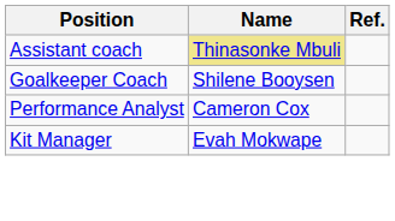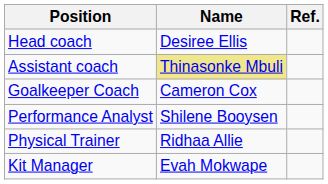 <table class="wikitable">
 <tr>
 <th>Position</th>
 <th>Name</th>
 <th>Ref.</th>
+</tr>
+<tr>
+<td><a href='#'>Head coach</a></td>
+<td> <a href='#'>Desiree Ellis</a></td>
+<td></td>
 </tr>
 <tr>
 <td><a href='#'>Assistant coach</a></td>
 <td style="background: khaki;"> <a href='#'>Thinasonke Mbuli</a></td>
 <td></td>
 </tr>
 <tr>
 <td><a href='#'>Goalkeeper Coach</a></td>
+<td> <a href='#'>Cameron Cox</a></td>
+<td></td>
+</tr>
+<tr>
+<td><a href='#'>Performance Analyst</a></td>
 <td> <a href='#'>Shilene Booysen</a></td>
 <td></td>
 </tr>
 <tr>
-<td><a href='#'>Performance Analyst</a></td>
-<td> <a href='#'>Cameron Cox</a></td>
+<td><a href='#'>Physical Trainer</a></td>
+<td> <a href='#'>Ridhaa Allie</a></td>
 <td></td>
 </tr>
 <tr>
 <td><a href='#'>Kit Manager</a></td>
 <td> <a href='#'>Evah Mokwape</a></td>
 </tr>
 </table>
